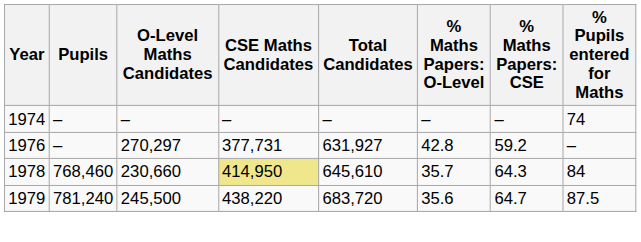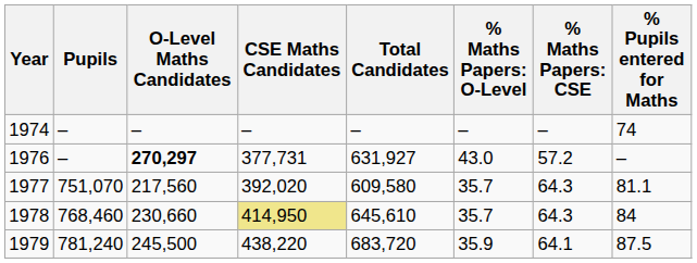 <table class="wikitable">
 <tr>
 <th>Year</th>
 <th>Pupils</th>
 <th>O-Level Maths Candidates</th>
 <th>CSE Maths Candidates</th>
 <th>Total Candidates</th>
 <th>% Maths Papers: O-Level</th>
 <th>% Maths Papers: CSE</th>
 <th>% Pupils entered for Maths</th>
 </tr>
 <tr>
 <td>1974</td>
 <td>–</td>
 <td>–</td>
 <td>–</td>
 <td>–</td>
 <td>–</td>
 <td>–</td>
 <td>74</td>
 </tr>
 <tr>
 <td>1976</td>
 <td>–</td>
-<td>270,297</td>
+<td><strong>270,297</strong></td>
 <td>377,731</td>
 <td>631,927</td>
-<td>42.8</td>
-<td>59.2</td>
+<td>43.0</td>
+<td>57.2</td>
 <td>–</td>
+</tr>
+<tr>
+<td>1977</td>
+<td>751,070</td>
+<td>217,560</td>
+<td>392,020</td>
+<td>609,580</td>
+<td>35.7</td>
+<td>64.3</td>
+<td>81.1</td>
 </tr>
 <tr>
 <td>1978</td>
 <td>768,460</td>
 <td>230,660</td>
 <td style="background: khaki;">414,950</td>
 <td>645,610</td>
 <td>35.7</td>
 <td>64.3</td>
 <td>84</td>
 </tr>
 <tr>
 <td>1979</td>
 <td>781,240</td>
 <td>245,500</td>
 <td>438,220</td>
 <td>683,720</td>
-<td>35.6</td>
-<td>64.7</td>
+<td>35.9</td>
+<td>64.1</td>
 <td>87.5</td>
 </tr>
 <tr>
 </tr>
 </table>
